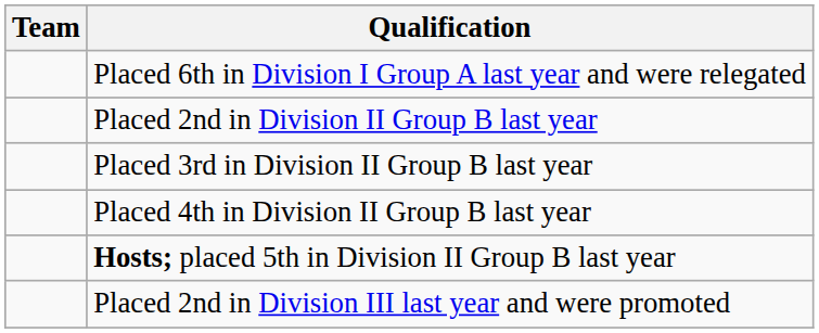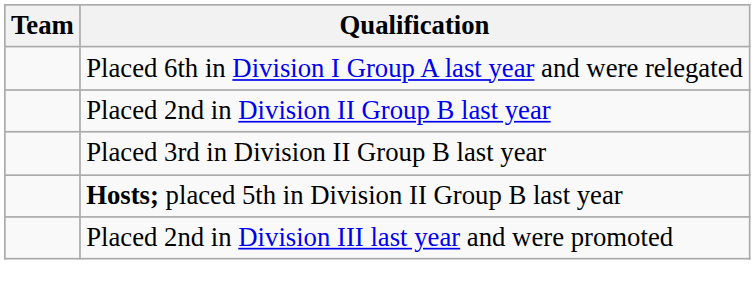 <table class="wikitable">
 <tr>
 <th>Team</th>
 <th>Qualification</th>
 </tr>
 <tr>
 <td></td>
 <td>Placed 6th in <a href='#'>Division I Group A last year</a> and were relegated</td>
 </tr>
 <tr>
 <td></td>
 <td>Placed 2nd in <a href='#'>Division II Group B last year</a></td>
 </tr>
 <tr>
 <td></td>
 <td>Placed 3rd in Division II Group B last year</td>
 </tr>
 <tr>
 <td></td>
-<td>Placed 4th in Division II Group B last year</td>
-</tr>
-<tr>
-<td></td>
 <td><strong>Hosts;</strong> placed 5th in Division II Group B last year</td>
 </tr>
 <tr>
 <td></td>
 <td>Placed 2nd in <a href='#'>Division III last year</a> and were promoted</td>
 </tr>
 </table>
